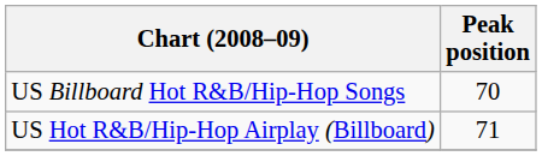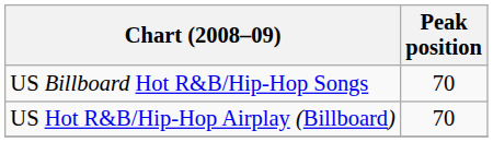 <table class="wikitable">
 <tr>
 <th>Chart (2008–09)</th>
 <th>Peak<br>position</th>
 </tr>
 <tr>
 <td>US <em>Billboard</em> <a href='#'>Hot R&B/Hip-Hop Songs</a></td>
 <td style="text-align:center;">70</td>
 </tr>
 <tr>
 <td align="left">US <a href='#'>Hot R&B/Hip-Hop Airplay</a> <em>(<a href='#'></em>Billboard<em></a>)</em></td>
-<td align="center">71</td>
+<td align="center">70</td>
 </tr>
 <tr>
 </tr>
 </table>
